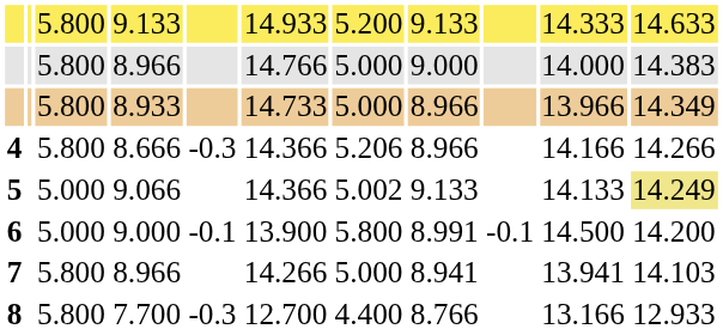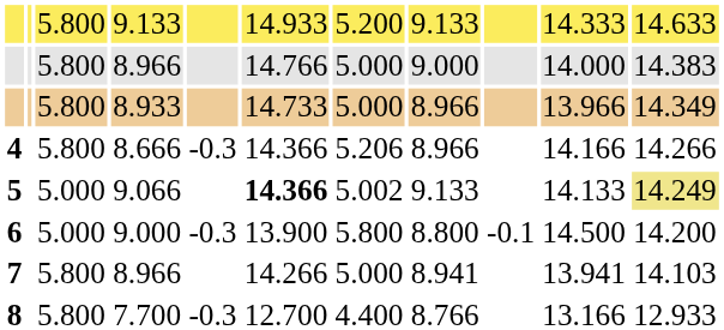 <table>
 <tr bgcolor=fbec5d>
 <th scope=row style="text-align:center"></th>
 <td align=left></td>
 <td>5.800</td>
 <td>9.133</td>
 <td></td>
 <td>14.933</td>
 <td>5.200</td>
 <td>9.133</td>
 <td></td>
 <td>14.333</td>
 <td>14.633</td>
 </tr>
 <tr bgcolor=e5e5e5>
 <th scope=row style="text-align:center"></th>
 <td align=left></td>
 <td>5.800</td>
 <td>8.966</td>
 <td></td>
 <td>14.766</td>
 <td>5.000</td>
 <td>9.000</td>
 <td></td>
 <td>14.000</td>
 <td>14.383</td>
 </tr>
 <tr bgcolor=eecc99>
 <th scope=row style="text-align:center"></th>
 <td align=left></td>
 <td>5.800</td>
 <td>8.933</td>
 <td></td>
 <td>14.733</td>
 <td>5.000</td>
 <td>8.966</td>
 <td></td>
 <td>13.966</td>
 <td>14.349</td>
 </tr>
 <tr>
 <th scope=row style="text-align:center">4</th>
 <td align=left></td>
 <td>5.800</td>
 <td>8.666</td>
 <td>-0.3</td>
 <td>14.366</td>
 <td>5.206</td>
 <td>8.966</td>
 <td></td>
 <td>14.166</td>
 <td>14.266</td>
 </tr>
 <tr>
 <th scope=row style="text-align:center">5</th>
 <td align=left></td>
 <td>5.000</td>
 <td>9.066</td>
 <td></td>
-<td>14.366</td>
+<td><strong>14.366</strong></td>
 <td>5.002</td>
 <td>9.133</td>
 <td></td>
 <td>14.133</td>
 <td style="background: khaki;">14.249</td>
 </tr>
 <tr>
 <th scope=row style="text-align:center">6</th>
 <td align=left></td>
 <td>5.000</td>
 <td>9.000</td>
-<td>-0.1</td>
+<td>-0.3</td>
 <td>13.900</td>
 <td>5.800</td>
-<td>8.991</td>
+<td>8.800</td>
 <td>-0.1</td>
 <td>14.500</td>
 <td>14.200</td>
 </tr>
 <tr>
 <th scope=row style="text-align:center">7</th>
 <td align=left></td>
 <td>5.800</td>
 <td>8.966</td>
 <td></td>
 <td>14.266</td>
 <td>5.000</td>
 <td>8.941</td>
 <td></td>
 <td>13.941</td>
 <td>14.103</td>
 </tr>
 <tr>
 <th scope=row style="text-align:center">8</th>
 <td align=left></td>
 <td>5.800</td>
 <td>7.700</td>
 <td>-0.3</td>
 <td>12.700</td>
 <td>4.400</td>
 <td>8.766</td>
 <td></td>
 <td>13.166</td>
 <td>12.933</td>
 </tr>
 <tr>
 </tr>
 </table>
